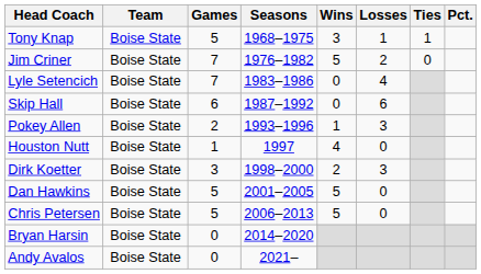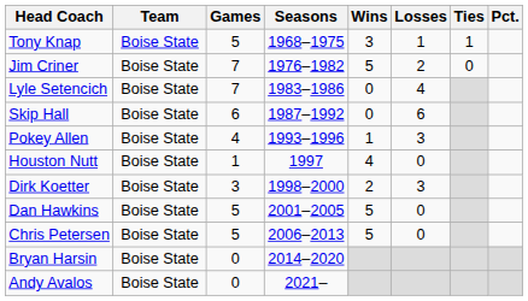 <table class="sortable wikitable" style="text-align:center">
 <tr>
 <th>Head Coach</th>
 <th>Team</th>
 <th>Games</th>
 <th>Seasons</th>
 <th>Wins</th>
 <th>Losses</th>
 <th>Ties</th>
 <th>Pct.</th>
 </tr>
 <tr>
 <td align=left><a href='#'>Tony Knap</a></td>
 <td><a href='#'>Boise State</a></td>
 <td>5</td>
 <td><a href='#'>1968</a>–<a href='#'>1975</a></td>
 <td>3</td>
 <td>1</td>
 <td>1</td>
 <td></td>
 </tr>
 <tr>
 <td align=left><a href='#'>Jim Criner</a></td>
 <td>Boise State</td>
 <td>7</td>
 <td><a href='#'>1976</a>–<a href='#'>1982</a></td>
 <td>5</td>
 <td>2</td>
 <td>0</td>
 <td></td>
 </tr>
 <tr>
 <td align=left><a href='#'>Lyle Setencich</a></td>
 <td>Boise State</td>
 <td>7</td>
 <td><a href='#'>1983</a>–<a href='#'>1986</a></td>
 <td>0</td>
 <td>4</td>
 <td style="background:#DCDCDC;"> </td>
 <td></td>
 </tr>
 <tr>
 <td align=left><a href='#'>Skip Hall</a></td>
 <td>Boise State</td>
 <td>6</td>
 <td><a href='#'>1987</a>–<a href='#'>1992</a></td>
 <td>0</td>
 <td>6</td>
 <td style="background:#DCDCDC;"> </td>
 <td></td>
 </tr>
 <tr>
 <td align=left><a href='#'>Pokey Allen</a></td>
 <td>Boise State</td>
-<td>2</td>
+<td>4</td>
 <td><a href='#'>1993</a>–<a href='#'>1996</a></td>
 <td>1</td>
 <td>3</td>
 <td style="background:#DCDCDC;"> </td>
 <td></td>
 </tr>
 <tr>
 <td align=left><a href='#'>Houston Nutt</a></td>
 <td> Boise State </td>
 <td>1</td>
 <td><a href='#'>1997</a></td>
 <td>4</td>
 <td>0</td>
 <td style="background:#DCDCDC;"> </td>
 <td> </td>
 </tr>
 <tr>
 <td align=left><a href='#'>Dirk Koetter</a></td>
 <td>Boise State</td>
 <td>3</td>
 <td><a href='#'>1998</a>–<a href='#'>2000</a></td>
 <td>2</td>
 <td>3</td>
 <td style="background:#DCDCDC;"> </td>
 <td></td>
 </tr>
 <tr>
 <td align=left><a href='#'>Dan Hawkins</a></td>
 <td>Boise State</td>
 <td>5</td>
 <td><a href='#'>2001</a>–<a href='#'>2005</a></td>
 <td>5</td>
 <td>0</td>
 <td style="background:#DCDCDC;"> </td>
 <td> </td>
 </tr>
 <tr>
 <td align=left><a href='#'>Chris Petersen</a></td>
 <td>Boise State</td>
 <td>5</td>
 <td><a href='#'>2006</a>–<a href='#'>2013</a></td>
 <td>5</td>
 <td>0</td>
 <td style="background:#DCDCDC;"> </td>
 <td> </td>
 </tr>
 <tr>
 <td align=left><a href='#'>Bryan Harsin</a></td>
 <td>Boise State</td>
 <td>0</td>
 <td><a href='#'>2014</a>–<a href='#'>2020</a></td>
 <td style="background:#DCDCDC;"> </td>
 <td style="background:#DCDCDC;"> </td>
 <td style="background:#DCDCDC;"> </td>
 <td style="background:#DCDCDC;"> </td>
 </tr>
 <tr>
 <td align=left><a href='#'>Andy Avalos</a></td>
 <td>Boise State</td>
 <td>0</td>
 <td><a href='#'>2021</a>–</td>
 <td style="background:#DCDCDC;"> </td>
 <td style="background:#DCDCDC;"> </td>
 <td style="background:#DCDCDC;"> </td>
 <td style="background:#DCDCDC;"> </td>
 </tr>
 </table>
